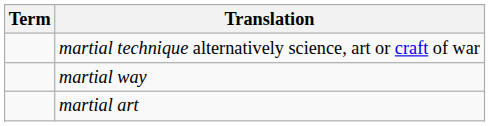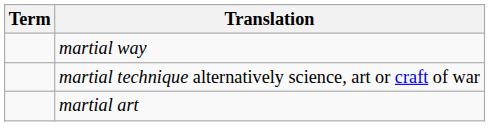 <table class="wikitable">
 <tr>
 <th>Term</th>
 <th>Translation</th>
 </tr>
 <tr>
 <td></td>
-<td><em>martial technique</em> alternatively science, art or <a href='#'>craft</a> of war</td>
+<td><em>martial way</em></td>
 </tr>
 <tr>
 <td></td>
-<td><em>martial way</em></td>
+<td><em>martial technique</em> alternatively science, art or <a href='#'>craft</a> of war</td>
 </tr>
 <tr>
 <td></td>
 <td><em>martial art</em></td>
 </tr>
 </table>
